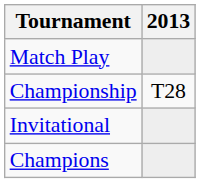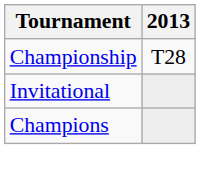 <table class="wikitable" style="text-align:center;">
 <tr>
 <th>Tournament</th>
 <th>2013</th>
-</tr>
-<tr>
-<td align="left"><a href='#'>Match Play</a></td>
-<td style="background:#eeeeee;"></td>
 </tr>
 <tr>
 <td align="left"><a href='#'>Championship</a></td>
 <td>T28</td>
 </tr>
 <tr>
 <td align="left"><a href='#'>Invitational</a></td>
 <td style="background:#eeeeee;"></td>
 </tr>
 <tr>
 <td align="left"><a href='#'>Champions</a></td>
 <td style="background:#eeeeee;"></td>
 </tr>
 </table>
